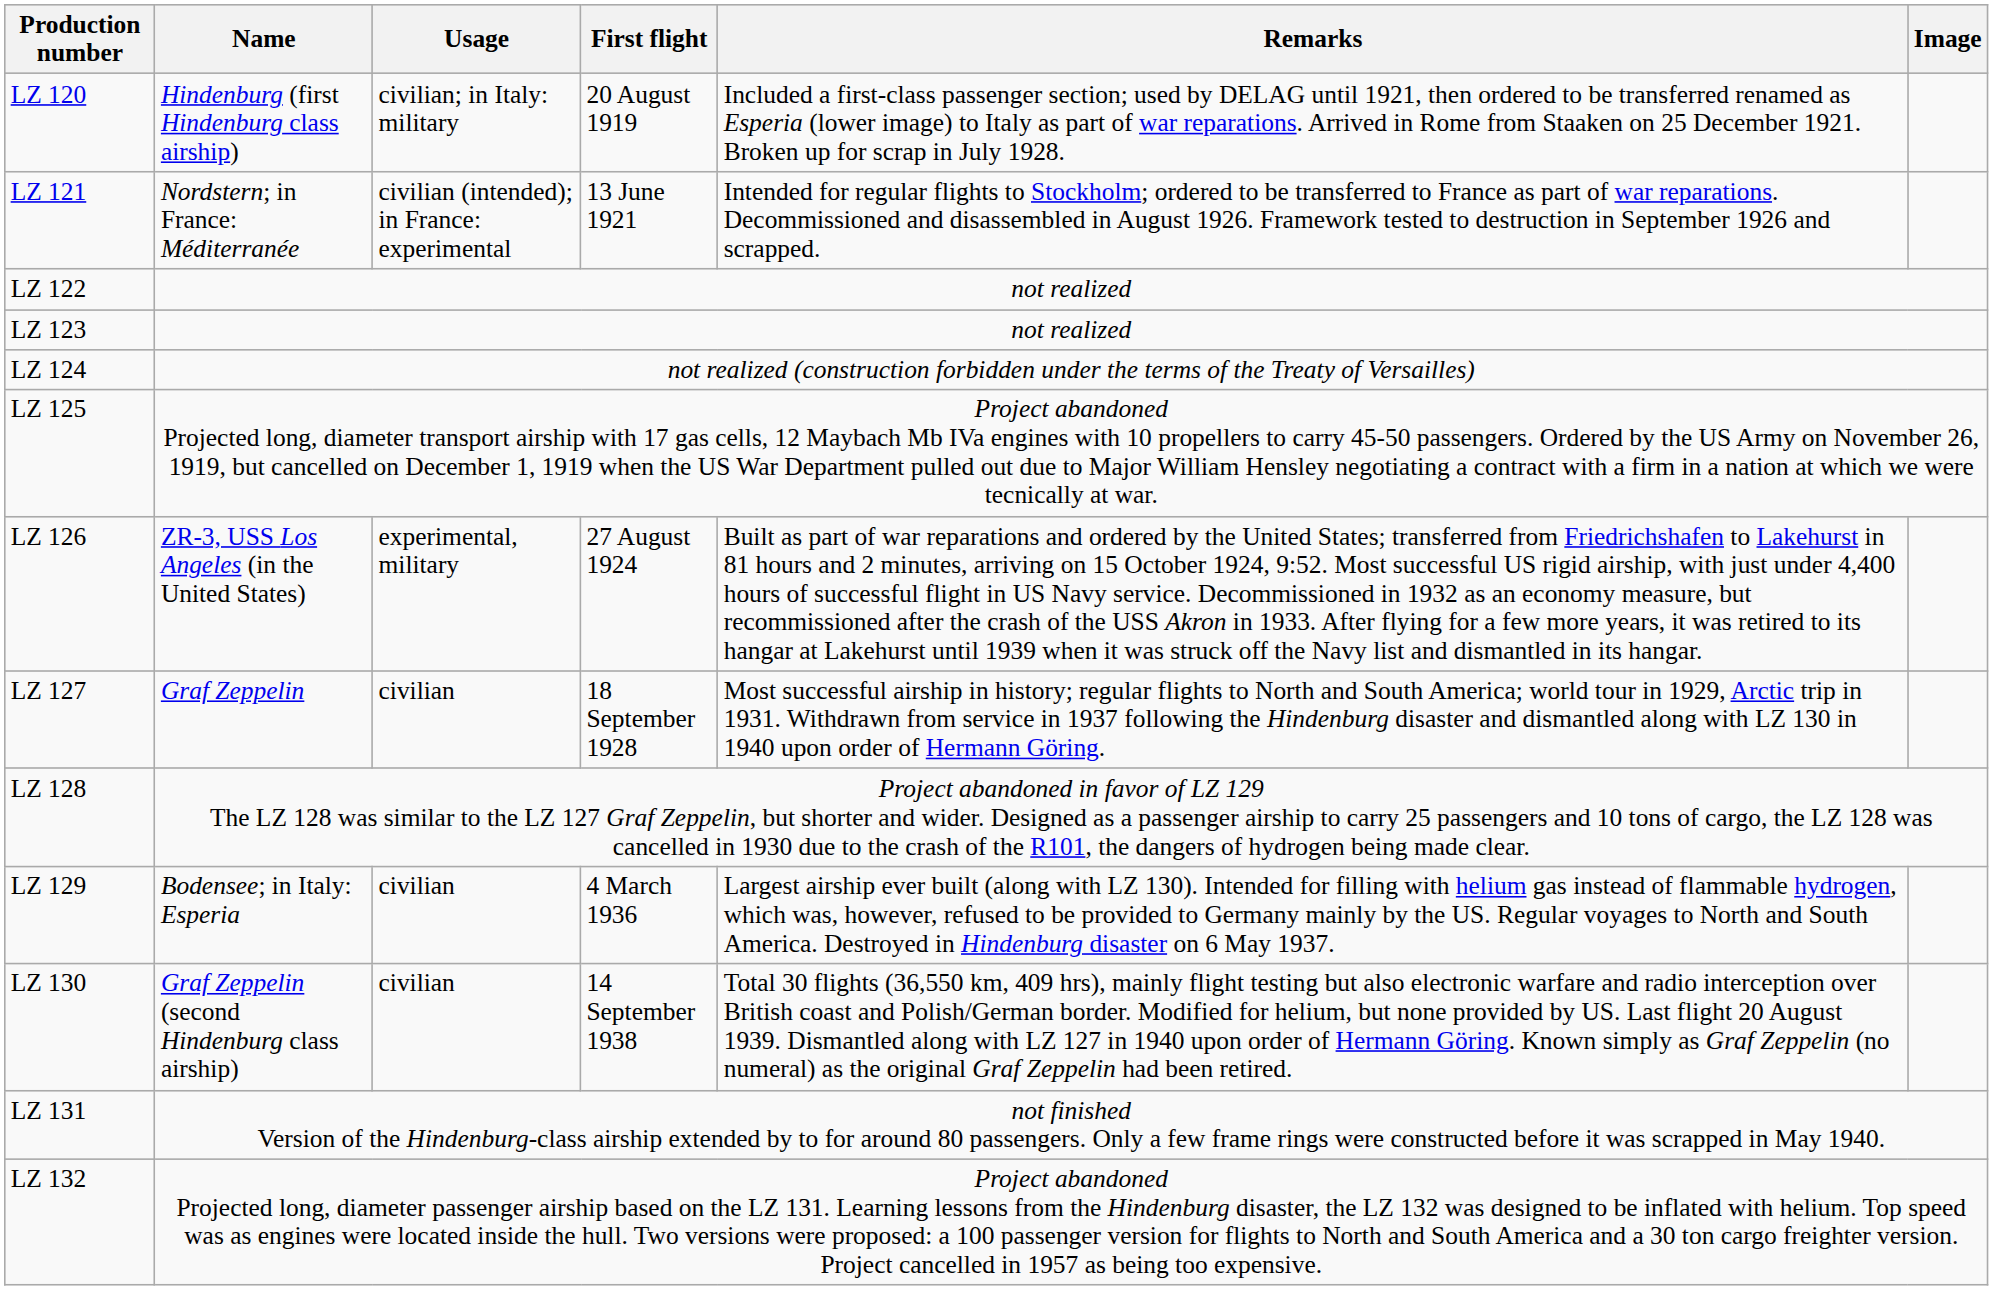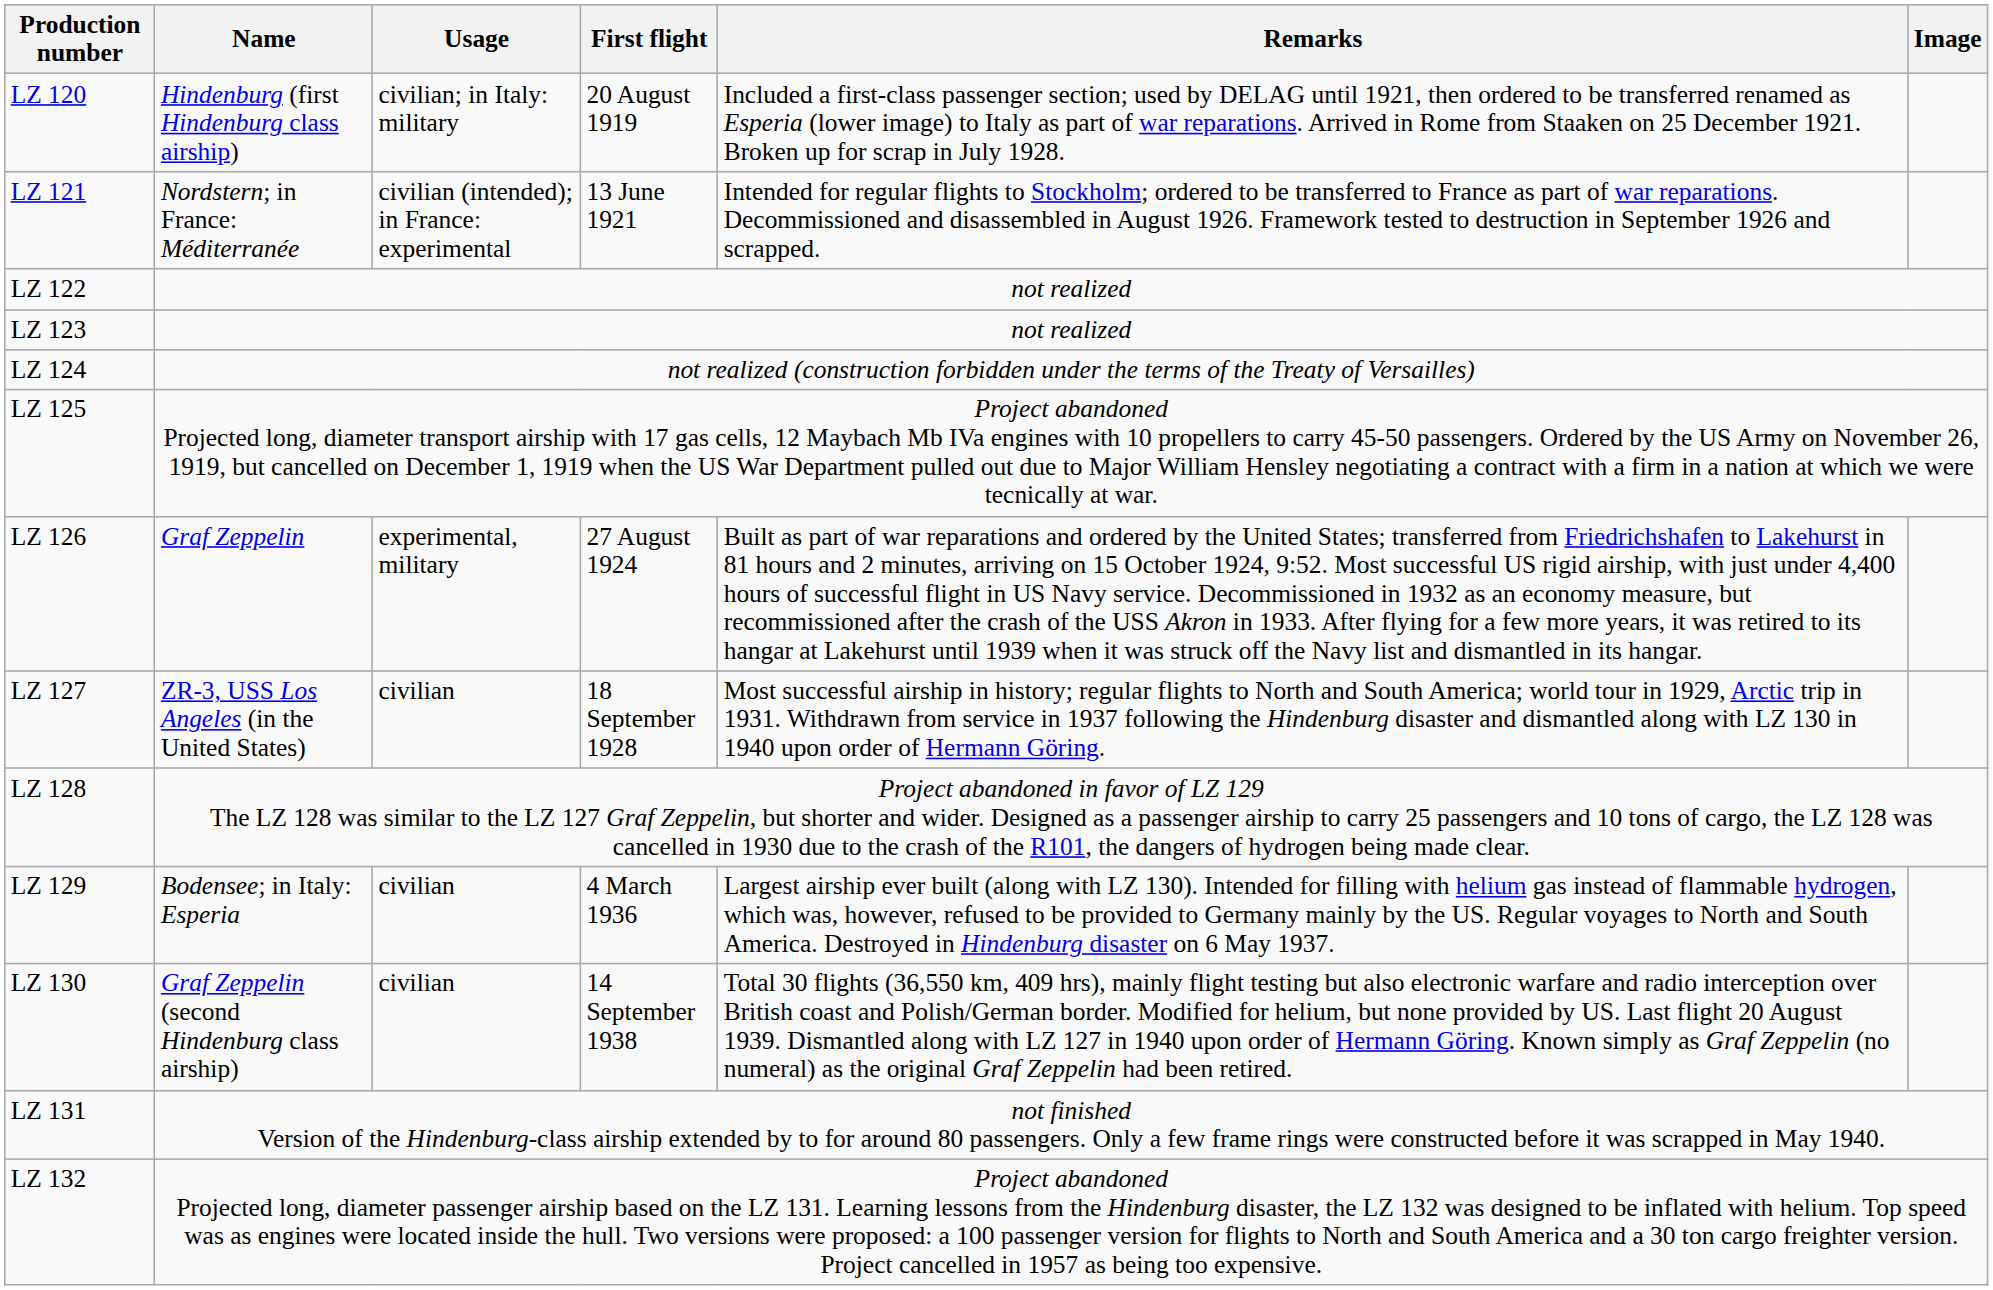 <table class="wikitable">
 <tr>
 <th>Production number</th>
 <th>Name</th>
 <th>Usage</th>
 <th>First flight</th>
 <th>Remarks</th>
 <th>Image</th>
 </tr>
 <tr valign="top">
 <td><a href='#'>LZ 120</a></td>
 <td><em><a href='#'>Hindenburg</a></em> (first <a href='#'><em>Hindenburg</em> class airship</a>)</td>
 <td>civilian; in Italy: military</td>
 <td>20 August 1919</td>
 <td>Included a first-class passenger section; used by DELAG until 1921, then ordered to be transferred renamed as <em>Esperia</em> (lower image) to Italy as part of <a href='#'>war reparations</a>. Arrived in Rome from Staaken on 25 December 1921. Broken up for scrap in July 1928.</td>
 <td> </td>
 </tr>
 <tr valign="top">
 <td><a href='#'>LZ 121</a></td>
 <td><em>Nordstern</em>; in France: <em>Méditerranée</em></td>
 <td>civilian (intended); in France: experimental</td>
 <td>13 June 1921</td>
 <td>Intended for regular flights to <a href='#'>Stockholm</a>; ordered to be transferred to France as part of <a href='#'>war reparations</a>. Decommissioned and disassembled in August 1926. Framework tested to destruction in September 1926 and scrapped.</td>
 <td></td>
 </tr>
 <tr valign="top">
 <td>LZ 122</td>
 <td style="text-align:center;" colspan="5"><em>not realized</em></td>
 </tr>
 <tr valign="top">
 <td>LZ 123</td>
 <td style="text-align:center;" colspan="5"><em>not realized</em></td>
 </tr>
 <tr valign="top">
 <td>LZ 124</td>
 <td style="text-align:center;" colspan="5"><em>not realized (construction forbidden under the terms of the Treaty of Versailles)</em></td>
 </tr>
 <tr valign="top">
 <td>LZ 125</td>
 <td style="text-align:center;" colspan="5"><em>Project abandoned</em><br>Projected  long,  diameter transport airship with 17 gas cells, 12 Maybach Mb IVa engines with 10 propellers to carry 45-50 passengers. Ordered by the US Army on November 26, 1919, but cancelled on December 1, 1919 when the US War Department pulled out due to Major William Hensley negotiating a contract with a firm in a nation at which we were tecnically at war.</td>
 </tr>
 <tr valign="top">
 <td>LZ 126</td>
-<td><a href='#'>ZR-3, USS <em>Los Angeles</em></a> (in the United States)</td>
+<td><em><a href='#'>Graf Zeppelin</a></em></td>
 <td>experimental, military</td>
 <td>27 August 1924</td>
 <td>Built as part of war reparations and ordered by the United States; transferred from <a href='#'>Friedrichshafen</a> to <a href='#'>Lakehurst</a> in 81 hours and 2 minutes, arriving on 15 October 1924, 9:52. Most successful US rigid airship, with just under 4,400 hours of successful flight in US Navy service. Decommissioned in 1932 as an economy measure, but recommissioned after the crash of the USS <em>Akron</em> in 1933. After flying for a few more years, it was retired to its hangar at Lakehurst until 1939 when it was struck off the Navy list and dismantled in its hangar.</td>
 <td></td>
 </tr>
 <tr valign="top">
 <td>LZ 127</td>
-<td><em><a href='#'>Graf Zeppelin</a></em></td>
+<td><a href='#'>ZR-3, USS <em>Los Angeles</em></a> (in the United States)</td>
 <td>civilian</td>
 <td>18 September 1928</td>
 <td>Most successful airship in history; regular flights to North and South America; world tour in 1929, <a href='#'>Arctic</a> trip in 1931. Withdrawn from service in 1937 following the <em>Hindenburg</em> disaster and dismantled along with LZ 130 in 1940 upon order of <a href='#'>Hermann Göring</a>.</td>
 <td></td>
 </tr>
 <tr valign="top">
 <td>LZ 128</td>
 <td style="text-align:center;" colspan="5"><em>Project abandoned in favor of LZ 129</em><br>The LZ 128 was similar to the LZ 127 <em>Graf Zeppelin</em>, but shorter and wider. Designed as a passenger airship to carry 25 passengers and 10 tons of cargo, the LZ 128 was cancelled in 1930 due to the crash of the <a href='#'>R101</a>, the dangers of hydrogen being made clear.</td>
 </tr>
 <tr valign="top">
 <td>LZ 129</td>
 <td><em>Bodensee</em>; in Italy: <em>Esperia</em></td>
 <td>civilian</td>
 <td>4 March 1936</td>
 <td>Largest airship ever built (along with LZ 130). Intended for filling with <a href='#'>helium</a> gas instead of flammable <a href='#'>hydrogen</a>, which was, however, refused to be provided to Germany mainly by the US. Regular voyages to North and South America. Destroyed in <a href='#'><em>Hindenburg</em> disaster</a> on 6 May 1937.</td>
 <td></td>
 </tr>
 <tr valign="top">
 <td>LZ 130</td>
 <td><em><a href='#'>Graf Zeppelin</a></em> (second <em>Hindenburg</em> class airship)</td>
 <td>civilian</td>
 <td>14 September 1938</td>
 <td>Total 30 flights (36,550 km, 409 hrs), mainly flight testing but also electronic warfare and radio interception over British coast and Polish/German border. Modified for helium, but none provided by US. Last flight 20 August 1939. Dismantled along with LZ 127 in 1940 upon order of <a href='#'>Hermann Göring</a>. Known simply as <em>Graf Zeppelin</em> (no numeral) as the original <em>Graf Zeppelin</em> had been retired.</td>
 <td></td>
 </tr>
 <tr valign="top">
 <td>LZ 131</td>
 <td style="text-align:center;" colspan="5"><em>not finished</em><br>Version of the <em>Hindenburg</em>-class airship extended by  to  for around 80 passengers. Only a few frame rings were constructed before it was scrapped in May 1940.</td>
 </tr>
 <tr valign="top">
 <td>LZ 132</td>
 <td style="text-align:center;" colspan="5"><em>Project abandoned</em> <br>Projected  long,  diameter passenger airship based on the LZ 131. Learning lessons from the <em>Hindenburg</em> disaster, the LZ 132 was designed to be inflated with helium. Top speed was  as engines were located inside the hull. Two versions were proposed: a 100 passenger version for flights to North and South America and a 30 ton cargo freighter version. Project cancelled in 1957 as being too expensive.</td>
 </tr>
 </table>
